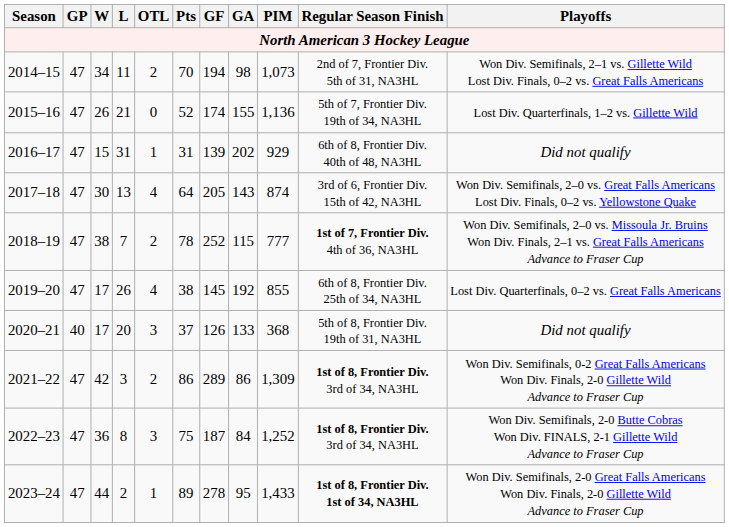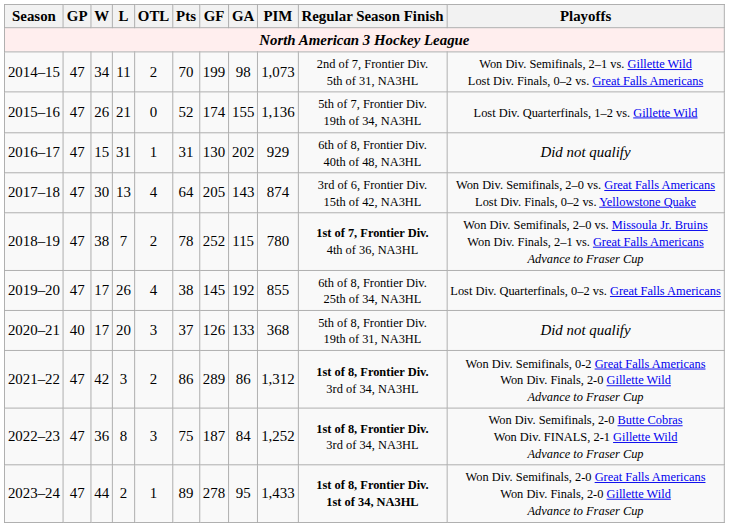 <table class="wikitable" style="text-align:center">
 <tr>
 <th>Season</th>
 <th>GP</th>
 <th>W</th>
 <th>L</th>
 <th>OTL</th>
 <th>Pts</th>
 <th>GF</th>
 <th>GA</th>
 <th>PIM</th>
 <th>Regular Season Finish</th>
 <th>Playoffs</th>
 </tr>
 <tr bgcolor="#ffeeee">
 <td colspan="12"><strong><em>North American 3 Hockey League</em></strong></td>
 </tr>
 <tr>
 <td>2014–15</td>
 <td>47</td>
 <td>34</td>
 <td>11</td>
 <td>2</td>
 <td>70</td>
-<td>194</td>
+<td>199</td>
 <td>98</td>
 <td>1,073</td>
 <td><small>2nd of 7, Frontier Div.<br>5th of 31, NA3HL</small></td>
 <td><small>Won Div. Semifinals, 2–1 vs. <a href='#'>Gillette Wild</a><br>Lost Div. Finals, 0–2 vs. <a href='#'>Great Falls Americans</a></small></td>
 </tr>
 <tr>
 <td>2015–16</td>
 <td>47</td>
 <td>26</td>
 <td>21</td>
 <td>0</td>
 <td>52</td>
 <td>174</td>
 <td>155</td>
 <td>1,136</td>
 <td><small>5th of 7, Frontier Div.<br>19th of 34, NA3HL</small></td>
 <td><small>Lost Div. Quarterfinals, 1–2 vs. <a href='#'>Gillette Wild</a></small></td>
 </tr>
 <tr>
 <td>2016–17</td>
 <td>47</td>
 <td>15</td>
 <td>31</td>
 <td>1</td>
 <td>31</td>
-<td>139</td>
+<td>130</td>
 <td>202</td>
 <td>929</td>
 <td><small>6th of 8, Frontier Div.<br>40th of 48, NA3HL</small></td>
 <td><em>Did not qualify</em></td>
 </tr>
 <tr>
 <td>2017–18</td>
 <td>47</td>
 <td>30</td>
 <td>13</td>
 <td>4</td>
 <td>64</td>
 <td>205</td>
 <td>143</td>
 <td>874</td>
 <td><small>3rd of 6, Frontier Div.<br>15th of 42, NA3HL</small></td>
 <td><small>Won Div. Semifinals, 2–0 vs. <a href='#'>Great Falls Americans</a><br>Lost Div. Finals, 0–2 vs. <a href='#'>Yellowstone Quake</a></small></td>
 </tr>
 <tr>
 <td>2018–19</td>
 <td>47</td>
 <td>38</td>
 <td>7</td>
 <td>2</td>
 <td>78</td>
 <td>252</td>
 <td>115</td>
-<td>777</td>
+<td>780</td>
 <td><small><strong>1st of 7, Frontier Div.</strong><br>4th of 36, NA3HL</small></td>
 <td><small>Won Div. Semifinals, 2–0 vs. <a href='#'>Missoula Jr. Bruins</a><br>Won Div. Finals, 2–1 vs. <a href='#'>Great Falls Americans</a><br><em>Advance to Fraser Cup</em></small></td>
 </tr>
 <tr>
 <td>2019–20</td>
 <td>47</td>
 <td>17</td>
 <td>26</td>
 <td>4</td>
 <td>38</td>
 <td>145</td>
 <td>192</td>
 <td>855</td>
 <td><small>6th of 8, Frontier Div.<br>25th of 34, NA3HL</small></td>
 <td><small>Lost Div. Quarterfinals, 0–2 vs. <a href='#'>Great Falls Americans</a></small></td>
 </tr>
 <tr>
 <td>2020–21</td>
 <td>40</td>
 <td>17</td>
 <td>20</td>
 <td>3</td>
 <td>37</td>
 <td>126</td>
 <td>133</td>
 <td>368</td>
 <td><small>5th of 8, Frontier Div.<br>19th of 31, NA3HL</small></td>
 <td><em>Did not qualify</em></td>
 </tr>
 <tr>
 <td>2021–22</td>
 <td>47</td>
 <td>42</td>
 <td>3</td>
 <td>2</td>
 <td>86</td>
 <td>289</td>
 <td>86</td>
-<td>1,309</td>
+<td>1,312</td>
 <td><small><strong>1st of 8, Frontier Div.</strong><br>3rd of 34, NA3HL</small></td>
 <td><small>Won Div. Semifinals, 0-2 <a href='#'>Great Falls Americans</a><br>Won Div. Finals, 2-0 <a href='#'>Gillette Wild</a><br><em>Advance to Fraser Cup</em></small></td>
 </tr>
 <tr>
 <td>2022–23</td>
 <td>47</td>
 <td>36</td>
 <td>8</td>
 <td>3</td>
 <td>75</td>
 <td>187</td>
 <td>84</td>
 <td>1,252</td>
 <td><small><strong>1st of 8, Frontier Div.</strong><br>3rd of 34, NA3HL</small></td>
 <td><small>Won Div. Semifinals, 2-0 <a href='#'>Butte Cobras</a><br>Won Div. FINALS, 2-1 <a href='#'>Gillette Wild</a><br><em>Advance to Fraser Cup</em></small></td>
 </tr>
 <tr>
 <td>2023–24</td>
 <td>47</td>
 <td>44</td>
 <td>2</td>
 <td>1</td>
 <td>89</td>
 <td>278</td>
 <td>95</td>
 <td>1,433</td>
 <td><small><strong>1st of 8, Frontier Div.</strong><br><strong>1st of 34, NA3HL</strong></small></td>
 <td><small>Won Div. Semifinals, 2-0 <a href='#'>Great Falls Americans</a><br>Won Div. Finals, 2-0 <a href='#'>Gillette Wild</a><br><em>Advance to Fraser Cup</em></small></td>
 </tr>
 </table>
